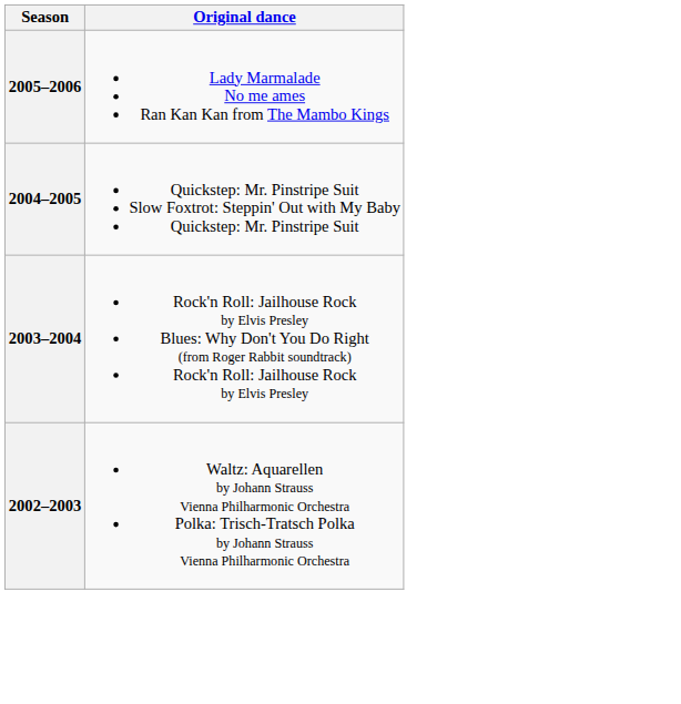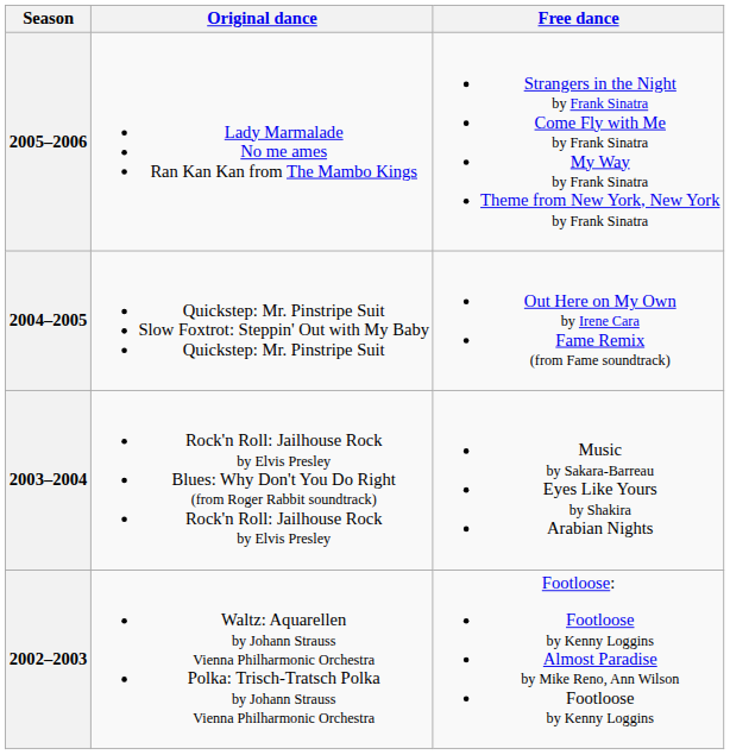 <table class="wikitable" style="text-align:center">
 <tr>
 <th>Season</th>
 <th><a href='#'>Original dance</a></th>
+<th><a href='#'>Free dance</a></th>
 </tr>
 <tr>
 <th>2005–2006 <br> </th>
 <td><br><ul><li><a href='#'>Lady Marmalade</a></li><li><a href='#'>No me ames</a></li><li>Ran Kan Kan from <a href='#'>The Mambo Kings</a></li></ul></td>
+<td><br><ul><li><a href='#'>Strangers in the Night</a> <br><small> by <a href='#'>Frank Sinatra</a> </small></li><li><a href='#'>Come Fly with Me</a> <br><small> by Frank Sinatra </small></li><li><a href='#'>My Way</a> <br><small> by Frank Sinatra </small></li><li><a href='#'>Theme from New York, New York</a> <br><small> by Frank Sinatra </small></li></ul></td>
 </tr>
 <tr>
 <th>2004–2005 <br> </th>
 <td><br><ul><li>Quickstep: Mr. Pinstripe Suit</li><li>Slow Foxtrot: Steppin' Out with My Baby</li><li>Quickstep: Mr. Pinstripe Suit</li></ul></td>
+<td><br><ul><li><a href='#'>Out Here on My Own</a> <br><small> by <a href='#'>Irene Cara</a> </small></li><li><a href='#'>Fame Remix</a> <br><small> (from Fame soundtrack) </small></li></ul></td>
 </tr>
 <tr>
 <th>2003–2004 <br> </th>
 <td><br><ul><li>Rock'n Roll: Jailhouse Rock <br><small> by Elvis Presley </small></li><li>Blues: Why Don't You Do Right <br><small> (from Roger Rabbit soundtrack) </small></li><li>Rock'n Roll: Jailhouse Rock <br><small> by Elvis Presley </small></li></ul></td>
+<td><br><ul><li>Music <br><small> by Sakara-Barreau </small></li><li>Eyes Like Yours <br><small> by Shakira </small></li><li>Arabian Nights</li></ul></td>
 </tr>
 <tr>
 <th>2002–2003 <br> </th>
 <td><br><ul><li>Waltz: Aquarellen <br><small> by Johann Strauss <br> Vienna Philharmonic Orchestra </small></li><li>Polka: Trisch-Tratsch Polka <br><small> by Johann Strauss <br> Vienna Philharmonic Orchestra </small></li></ul></td>
+<td><a href='#'>Footloose</a>:<br><ul><li><a href='#'>Footloose</a> <br><small> by Kenny Loggins </small></li><li><a href='#'>Almost Paradise</a> <br><small> by Mike Reno, Ann Wilson </small></li><li>Footloose <br><small> by Kenny Loggins </small></li></ul></td>
 </tr>
 </table>
